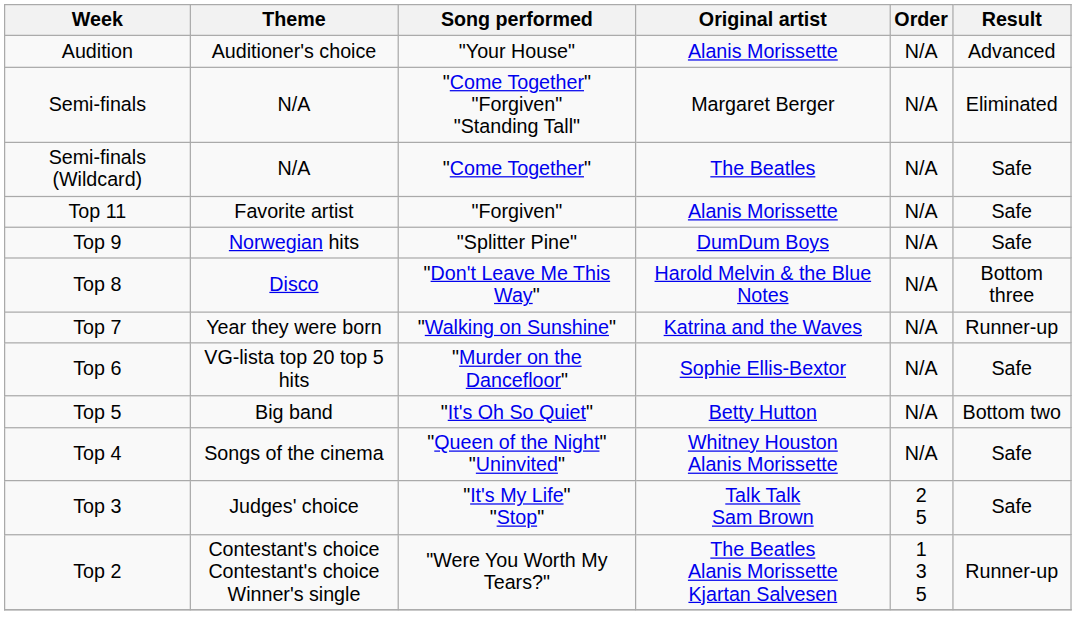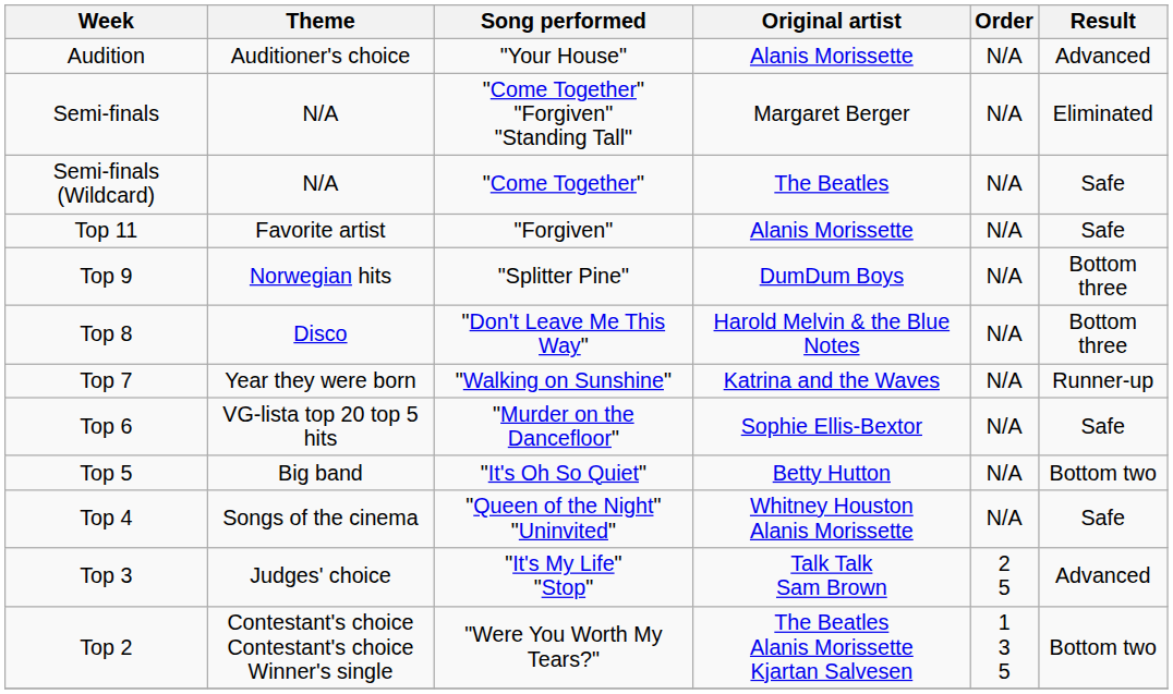 <table class="wikitable" style="text-align: center;">
 <tr>
 <th>Week</th>
 <th>Theme</th>
 <th>Song performed</th>
 <th>Original artist</th>
 <th>Order</th>
 <th>Result</th>
 </tr>
 <tr>
 <td>Audition</td>
 <td>Auditioner's choice</td>
 <td>"Your House"</td>
 <td><a href='#'>Alanis Morissette</a></td>
 <td>N/A</td>
 <td>Advanced</td>
 </tr>
 <tr>
 <td>Semi-finals</td>
 <td>N/A</td>
 <td>"<a href='#'>Come Together</a>"<br>"Forgiven"<br>"Standing Tall"</td>
 <td>Margaret Berger</td>
 <td>N/A</td>
 <td>Eliminated</td>
 </tr>
 <tr>
 <td>Semi-finals (Wildcard)</td>
 <td>N/A</td>
 <td>"<a href='#'>Come Together</a>"</td>
 <td><a href='#'>The Beatles</a></td>
 <td>N/A</td>
 <td>Safe</td>
 </tr>
 <tr>
 <td>Top 11</td>
 <td>Favorite artist</td>
 <td>"Forgiven"</td>
 <td><a href='#'>Alanis Morissette</a></td>
 <td>N/A</td>
 <td>Safe</td>
 </tr>
 <tr>
 <td>Top 9</td>
 <td><a href='#'>Norwegian</a> hits</td>
 <td>"Splitter Pine"</td>
 <td><a href='#'>DumDum Boys</a></td>
 <td>N/A</td>
-<td>Safe</td>
+<td>Bottom three</td>
 </tr>
 <tr>
 <td>Top 8</td>
 <td><a href='#'>Disco</a></td>
 <td>"<a href='#'>Don't Leave Me This Way</a>"</td>
 <td><a href='#'>Harold Melvin & the Blue Notes</a></td>
 <td>N/A</td>
 <td>Bottom three</td>
 </tr>
 <tr>
 <td>Top 7</td>
 <td>Year they were born</td>
 <td>"<a href='#'>Walking on Sunshine</a>"</td>
 <td><a href='#'>Katrina and the Waves</a></td>
 <td>N/A</td>
 <td>Runner-up</td>
 </tr>
 <tr>
 <td>Top 6</td>
 <td>VG-lista top 20 top 5 hits</td>
 <td>"<a href='#'>Murder on the Dancefloor</a>"</td>
 <td><a href='#'>Sophie Ellis-Bextor</a></td>
 <td>N/A</td>
 <td>Safe</td>
 </tr>
 <tr>
 <td>Top 5</td>
 <td>Big band</td>
 <td>"<a href='#'>It's Oh So Quiet</a>"</td>
 <td><a href='#'>Betty Hutton</a></td>
 <td>N/A</td>
 <td>Bottom two</td>
 </tr>
 <tr>
 <td>Top 4</td>
 <td>Songs of the cinema</td>
 <td>"<a href='#'>Queen of the Night</a>"<br>"<a href='#'>Uninvited</a>"</td>
 <td><a href='#'>Whitney Houston</a><br><a href='#'>Alanis Morissette</a></td>
 <td>N/A</td>
 <td>Safe</td>
 </tr>
 <tr>
 <td>Top 3</td>
 <td>Judges' choice</td>
 <td>"<a href='#'>It's My Life</a>"<br>"<a href='#'>Stop</a>"</td>
 <td><a href='#'>Talk Talk</a><br><a href='#'>Sam Brown</a></td>
 <td>2<br>5</td>
-<td>Safe</td>
+<td>Advanced</td>
 </tr>
 <tr>
 <td>Top 2</td>
 <td>Contestant's choice<br>Contestant's choice<br>Winner's single</td>
 <td>"Were You Worth My Tears?"</td>
 <td><a href='#'>The Beatles</a><br><a href='#'>Alanis Morissette</a><br><a href='#'>Kjartan Salvesen</a></td>
 <td>1<br>3<br>5</td>
-<td>Runner-up</td>
+<td>Bottom two</td>
 </tr>
 <tr>
 </tr>
 </table>
